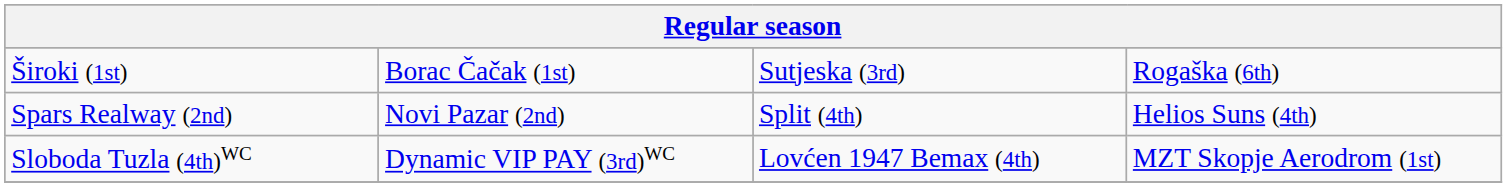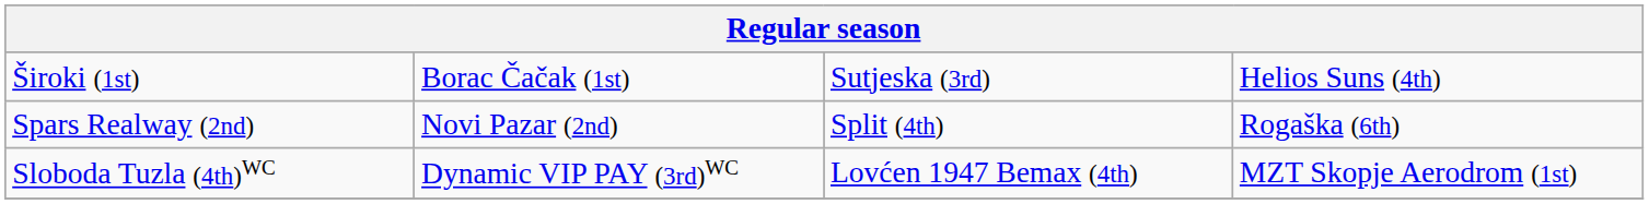 <table class="wikitable" style="white-space: nowrap;">
 <tr>
 <th colspan=4><a href='#'>Regular season</a></th>
 </tr>
 <tr>
 <td width=210> <a href='#'>Široki</a> <small>(<a href='#'>1st</a>)</small></td>
 <td width=210> <a href='#'>Borac Čačak</a> <small>(<a href='#'>1st</a>)</small></td>
 <td width=210> <a href='#'>Sutjeska</a> <small>(<a href='#'>3rd</a>)</small></td>
-<td width=210> <a href='#'>Rogaška</a> <small>(<a href='#'>6th</a>)</small></td>
+<td width=210> <a href='#'>Helios Suns</a> <small> (<a href='#'>4th</a>) </small></td>
 </tr>
 <tr>
 <td width=210> <a href='#'>Spars Realway</a> <small>(<a href='#'>2nd</a>)</small></td>
 <td width=210> <a href='#'>Novi Pazar</a> <small>(<a href='#'>2nd</a>)</small></td>
 <td width=210> <a href='#'>Split</a> <small>(<a href='#'>4th</a>)</small></td>
-<td width=210> <a href='#'>Helios Suns</a> <small> (<a href='#'>4th</a>) </small></td>
+<td width=210> <a href='#'>Rogaška</a> <small>(<a href='#'>6th</a>)</small></td>
 </tr>
 <tr>
 <td width=210> <a href='#'>Sloboda Tuzla</a> <small>(<a href='#'>4th</a>)<sup>WC</sup></small></td>
 <td width=210> <a href='#'>Dynamic VIP PAY</a> <small>(<a href='#'>3rd</a>)<sup>WC</sup></small></td>
 <td width=210> <a href='#'>Lovćen 1947 Bemax</a> <small>(<a href='#'>4th</a>)</small></td>
 <td width=210> <a href='#'>MZT Skopje Aerodrom</a> <small>(<a href='#'>1st</a>)</small></td>
 </tr>
 <tr>
 </tr>
 </table>
